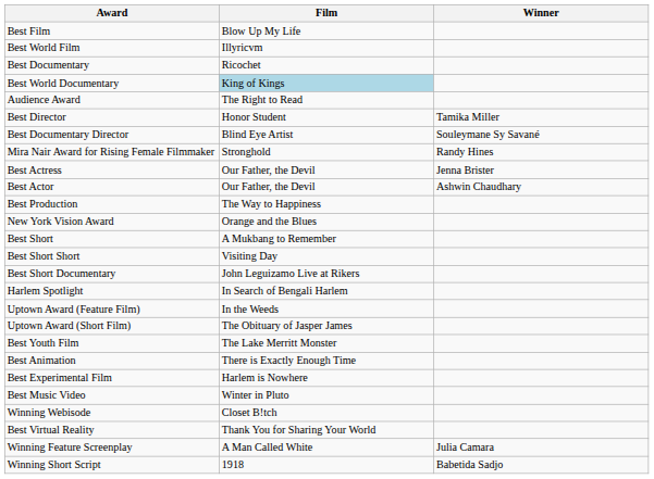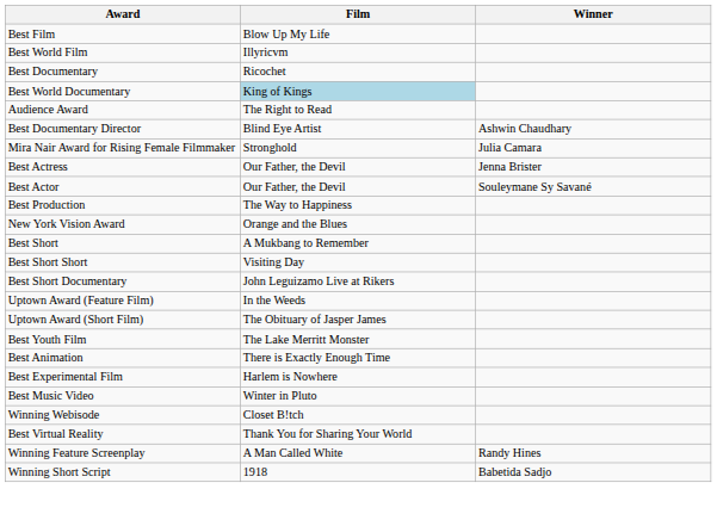 <table class="wikitable">
 <tr>
 <th width=33%>Award</th>
 <th width=33%>Film</th>
 <th width=33%>Winner</th>
 </tr>
 <tr>
 <td>Best Film</td>
 <td>Blow Up My Life</td>
 <td></td>
 </tr>
 <tr>
 <td>Best World Film</td>
 <td>Illyricvm</td>
 <td></td>
 </tr>
 <tr>
 <td>Best Documentary</td>
 <td>Ricochet</td>
 <td></td>
 </tr>
 <tr>
 <td>Best World Documentary</td>
 <td style="background: lightblue;">King of Kings</td>
 <td></td>
 </tr>
 <tr>
 <td>Audience Award</td>
 <td>The Right to Read</td>
 <td></td>
 </tr>
 <tr>
-<td>Best Director</td>
-<td>Honor Student</td>
-<td>Tamika Miller</td>
-</tr>
-<tr>
 <td>Best Documentary Director</td>
 <td>Blind Eye Artist</td>
-<td>Souleymane Sy Savané</td>
+<td>Ashwin Chaudhary</td>
 </tr>
 <tr>
 <td>Mira Nair Award for Rising Female Filmmaker</td>
 <td>Stronghold</td>
-<td>Randy Hines</td>
+<td>Julia Camara</td>
 </tr>
 <tr>
 <td>Best Actress</td>
 <td>Our Father, the Devil</td>
 <td>Jenna Brister</td>
 </tr>
 <tr>
 <td>Best Actor</td>
 <td>Our Father, the Devil</td>
-<td>Ashwin Chaudhary</td>
+<td>Souleymane Sy Savané</td>
 </tr>
 <tr>
 <td>Best Production</td>
 <td>The Way to Happiness</td>
 <td></td>
 </tr>
 <tr>
 <td>New York Vision Award</td>
 <td>Orange and the Blues</td>
 <td></td>
 </tr>
 <tr>
 <td>Best Short</td>
 <td>A Mukbang to Remember</td>
 <td></td>
 </tr>
 <tr>
 <td>Best Short Short</td>
 <td>Visiting Day</td>
 <td></td>
 </tr>
 <tr>
 <td>Best Short Documentary</td>
 <td>John Leguizamo Live at Rikers</td>
-<td></td>
-</tr>
-<tr>
-<td>Harlem Spotlight</td>
-<td>In Search of Bengali Harlem</td>
 <td></td>
 </tr>
 <tr>
 <td>Uptown Award (Feature Film)</td>
 <td>In the Weeds</td>
 <td></td>
 </tr>
 <tr>
 <td>Uptown Award (Short Film)</td>
 <td>The Obituary of Jasper James</td>
 <td></td>
 </tr>
 <tr>
 <td>Best Youth Film</td>
 <td>The Lake Merritt Monster</td>
 <td></td>
 </tr>
 <tr>
 <td>Best Animation</td>
 <td>There is Exactly Enough Time</td>
 <td></td>
 </tr>
 <tr>
 <td>Best Experimental Film</td>
 <td>Harlem is Nowhere</td>
 <td></td>
 </tr>
 <tr>
 <td>Best Music Video</td>
 <td>Winter in Pluto</td>
 <td></td>
 </tr>
 <tr>
 <td>Winning Webisode</td>
 <td>Closet B!tch</td>
 <td></td>
 </tr>
 <tr>
 <td>Best Virtual Reality</td>
 <td>Thank You for Sharing Your World</td>
 <td></td>
 </tr>
 <tr>
 <td>Winning Feature Screenplay</td>
 <td>A Man Called White</td>
-<td>Julia Camara</td>
+<td>Randy Hines</td>
 </tr>
 <tr>
 <td>Winning Short Script</td>
 <td>1918</td>
 <td>Babetida Sadjo</td>
 </tr>
 </table>
